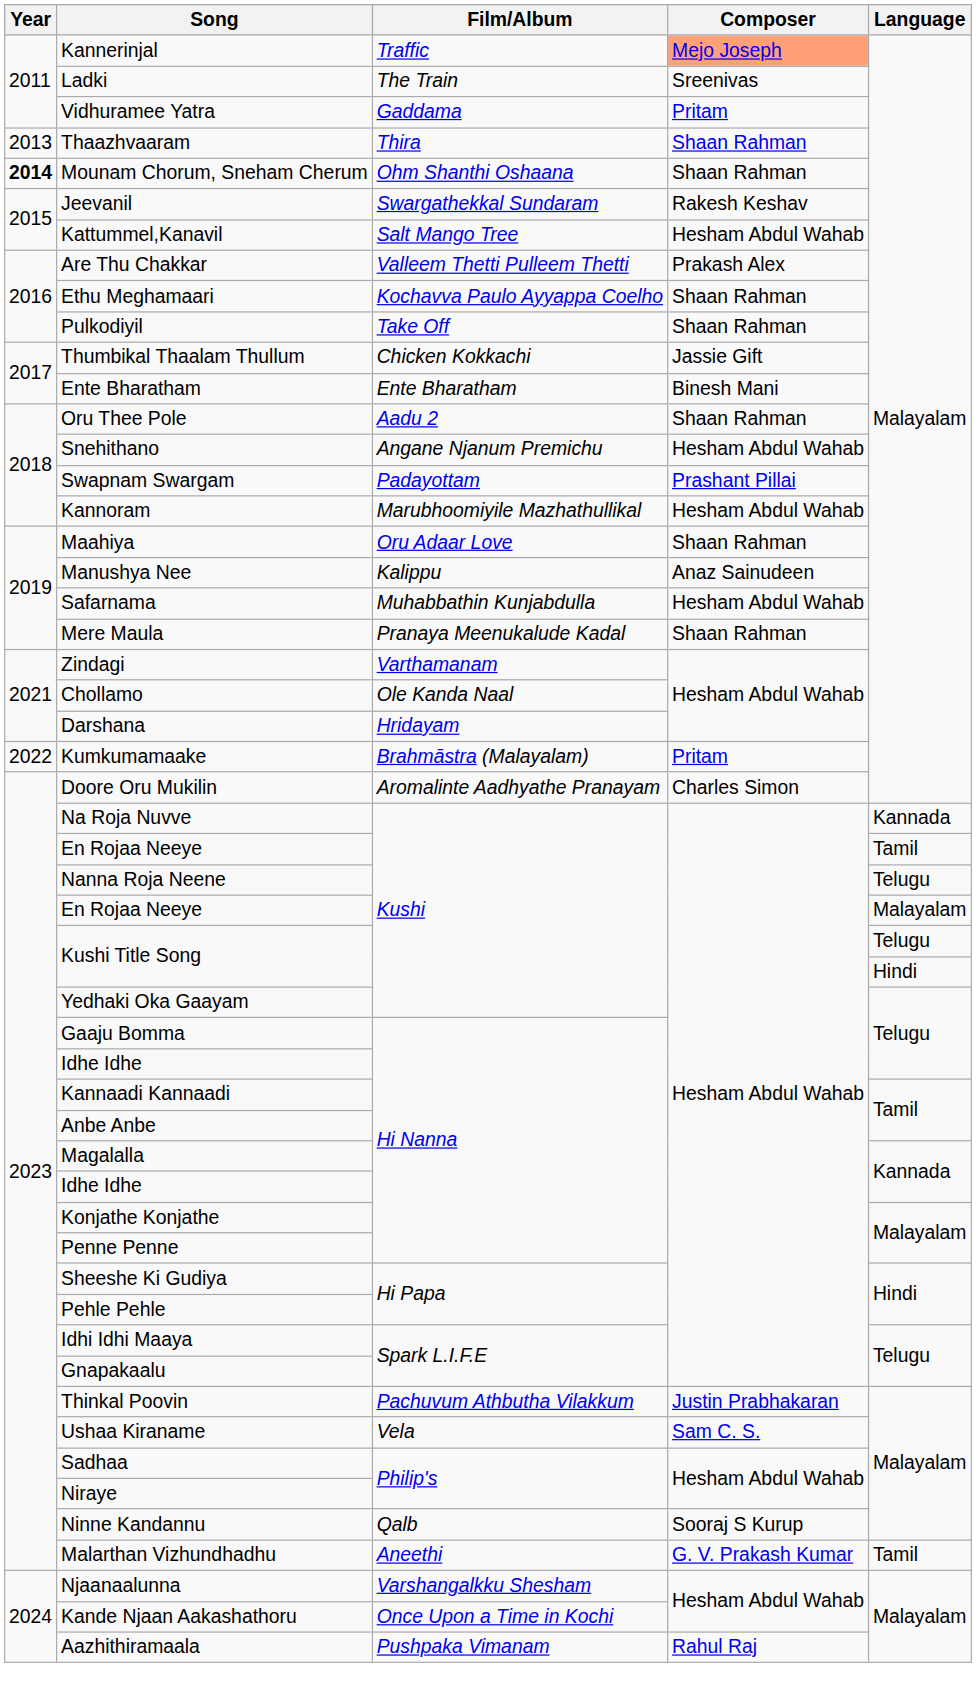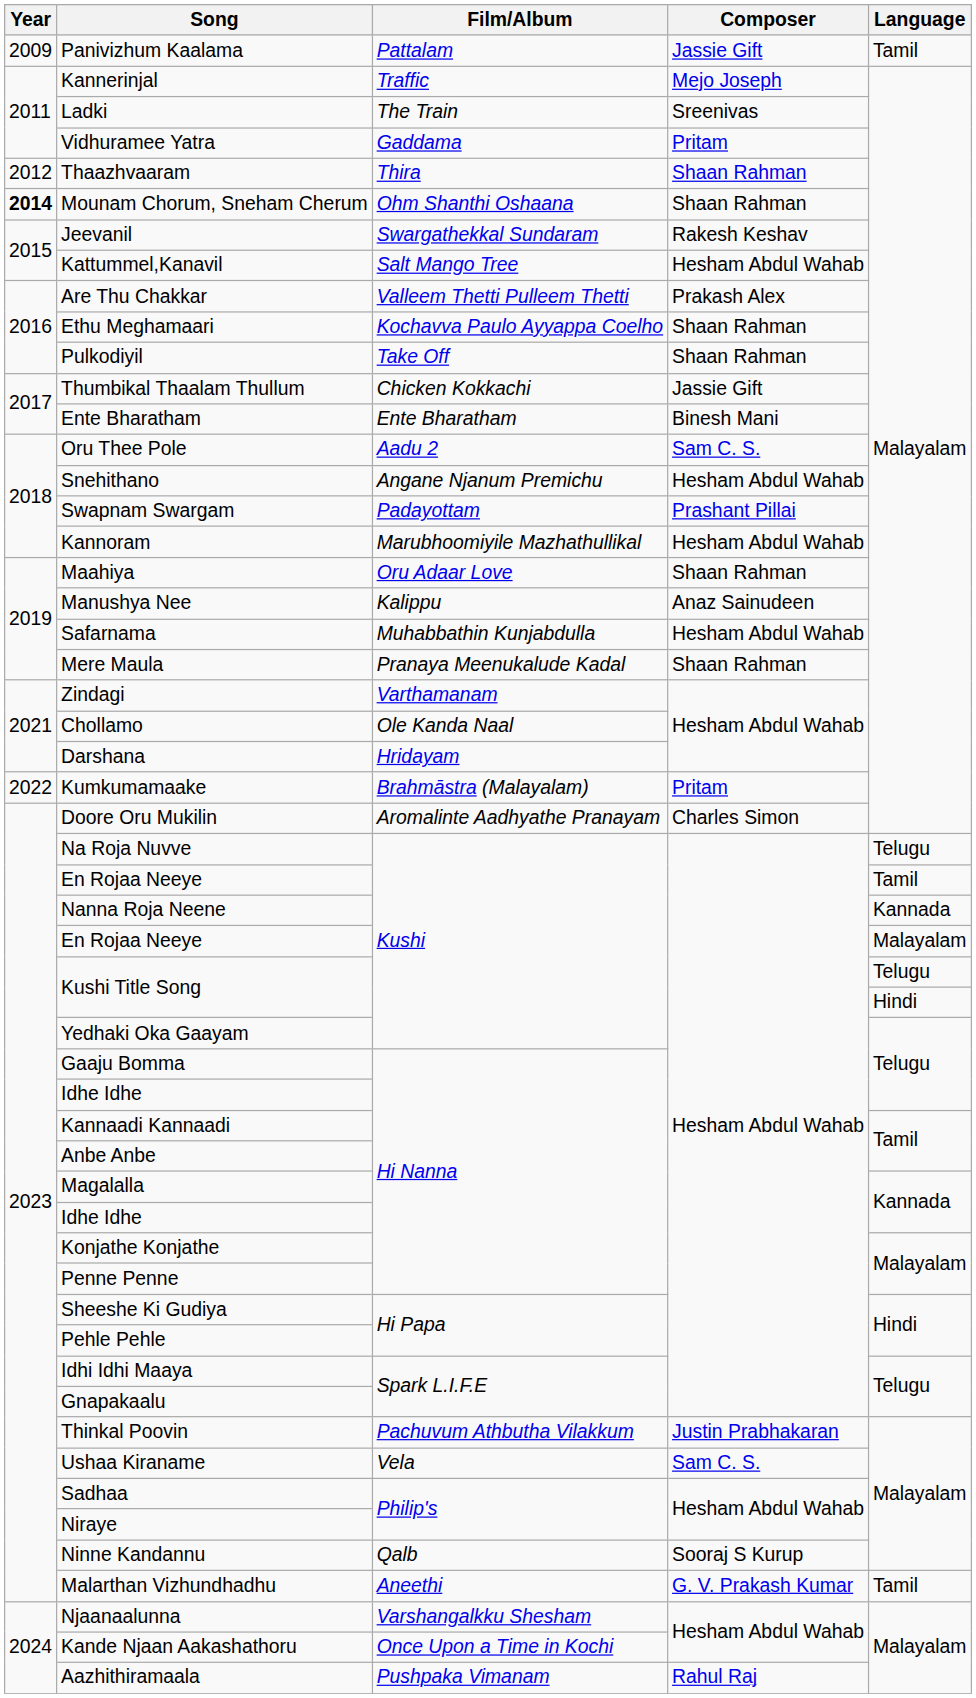 <table class="wikitable sortable">
 <tr style="background:#ccc; text-align:center;">
 <th>Year</th>
 <th>Song</th>
 <th>Film/Album</th>
 <th>Composer</th>
 <th>Language</th>
 </tr>
 <tr>
+<td>2009</td>
+<td>Panivizhum Kaalama</td>
+<td><em><a href='#'>Pattalam</a></em></td>
+<td><a href='#'>Jassie Gift</a></td>
+<td>Tamil</td>
+</tr>
+<tr>
 <td rowspan="3">2011</td>
 <td>Kannerinjal</td>
 <td><em><a href='#'>Traffic</a></em></td>
-<td style="background: lightsalmon;"><a href='#'>Mejo Joseph</a></td>
+<td><a href='#'>Mejo Joseph</a></td>
 <td rowspan="25">Malayalam</td>
 </tr>
 <tr>
 <td>Ladki</td>
 <td><em>The Train</em></td>
 <td>Sreenivas</td>
 </tr>
 <tr>
 <td>Vidhuramee Yatra</td>
 <td><em><a href='#'>Gaddama</a></em></td>
 <td><a href='#'>Pritam</a></td>
 </tr>
 <tr>
-<td>2013</td>
+<td>2012</td>
 <td>Thaazhvaaram</td>
 <td><em><a href='#'>Thira</a></em></td>
 <td><a href='#'>Shaan Rahman</a></td>
 </tr>
 <tr>
 <td><strong>2014</strong></td>
 <td>Mounam Chorum, Sneham Cherum</td>
 <td><em><a href='#'>Ohm Shanthi Oshaana</a></em></td>
 <td>Shaan Rahman</td>
 </tr>
 <tr>
 <td rowspan="2">2015</td>
 <td>Jeevanil</td>
 <td><em><a href='#'>Swargathekkal Sundaram</a></em></td>
 <td>Rakesh Keshav</td>
 </tr>
 <tr>
 <td>Kattummel,Kanavil</td>
 <td><em><a href='#'>Salt Mango Tree</a></em></td>
 <td>Hesham Abdul Wahab</td>
 </tr>
 <tr>
 <td rowspan="3">2016</td>
 <td>Are Thu Chakkar</td>
 <td><em><a href='#'>Valleem Thetti Pulleem Thetti</a></em></td>
 <td>Prakash Alex</td>
 </tr>
 <tr>
 <td>Ethu Meghamaari</td>
 <td><em><a href='#'>Kochavva Paulo Ayyappa Coelho</a></em></td>
 <td>Shaan Rahman</td>
 </tr>
 <tr>
 <td>Pulkodiyil</td>
 <td><em><a href='#'>Take Off</a></em></td>
 <td>Shaan Rahman</td>
 </tr>
 <tr>
 <td rowspan="2">2017</td>
 <td>Thumbikal Thaalam Thullum</td>
 <td><em>Chicken Kokkachi</em></td>
 <td>Jassie Gift</td>
 </tr>
 <tr>
 <td>Ente Bharatham</td>
 <td><em>Ente Bharatham</em></td>
 <td>Binesh Mani</td>
 </tr>
 <tr>
 <td rowspan="4">2018</td>
 <td>Oru Thee Pole</td>
 <td><em><a href='#'>Aadu 2</a></em></td>
-<td>Shaan Rahman</td>
+<td><a href='#'>Sam C. S.</a></td>
 </tr>
 <tr>
 <td>Snehithano</td>
 <td><em>Angane Njanum Premichu</em></td>
 <td>Hesham Abdul Wahab</td>
 </tr>
 <tr>
 <td>Swapnam Swargam</td>
 <td><em><a href='#'>Padayottam</a></em></td>
 <td><a href='#'>Prashant Pillai</a></td>
 </tr>
 <tr>
 <td>Kannoram</td>
 <td><em>Marubhoomiyile Mazhathullikal</em></td>
 <td>Hesham Abdul Wahab</td>
 </tr>
 <tr>
 <td rowspan="4">2019</td>
 <td>Maahiya</td>
 <td><em><a href='#'>Oru Adaar Love</a></em></td>
 <td>Shaan Rahman</td>
 </tr>
 <tr>
 <td>Manushya Nee</td>
 <td><em>Kalippu</em></td>
 <td>Anaz Sainudeen</td>
 </tr>
 <tr>
 <td>Safarnama</td>
 <td><em>Muhabbathin Kunjabdulla</em></td>
 <td>Hesham Abdul Wahab</td>
 </tr>
 <tr>
 <td>Mere Maula</td>
 <td><em>Pranaya Meenukalude Kadal</em></td>
 <td>Shaan Rahman</td>
 </tr>
 <tr>
 <td rowspan="3">2021</td>
 <td>Zindagi</td>
 <td><em><a href='#'>Varthamanam</a></em></td>
 <td rowspan="3">Hesham Abdul Wahab</td>
 </tr>
 <tr>
 <td>Chollamo</td>
 <td><em>Ole Kanda Naal</em></td>
 </tr>
 <tr>
 <td>Darshana</td>
 <td><em><a href='#'>Hridayam</a></em></td>
 </tr>
 <tr>
 <td rowspan"1">2022</td>
 <td>Kumkumamaake</td>
 <td><em><a href='#'>Brahmāstra</a> (Malayalam)</em></td>
 <td><a href='#'>Pritam</a></td>
 </tr>
 <tr>
 <td rowspan="26">2023</td>
 <td>Doore Oru Mukilin</td>
 <td><em>Aromalinte Aadhyathe Pranayam</em></td>
 <td>Charles Simon</td>
 </tr>
 <tr>
 <td>Na Roja Nuvve</td>
 <td rowspan="7"><a href='#'><em>Kushi</em></a></td>
 <td rowspan="19">Hesham Abdul Wahab</td>
-<td>Kannada</td>
+<td>Telugu</td>
 </tr>
 <tr>
 <td>En Rojaa Neeye</td>
 <td>Tamil</td>
 </tr>
 <tr>
 <td>Nanna Roja Neene</td>
-<td>Telugu</td>
+<td>Kannada</td>
 </tr>
 <tr>
 <td>En Rojaa Neeye</td>
 <td>Malayalam</td>
 </tr>
 <tr>
 <td rowspan="2">Kushi Title Song</td>
 <td>Telugu</td>
 </tr>
 <tr>
 <td>Hindi</td>
 </tr>
 <tr>
 <td>Yedhaki Oka Gaayam</td>
 <td rowspan="3">Telugu</td>
 </tr>
 <tr>
 <td>Gaaju Bomma</td>
 <td rowspan="8"><em><a href='#'>Hi Nanna</a></em></td>
 </tr>
 <tr>
 <td>Idhe Idhe</td>
 </tr>
 <tr>
 <td>Kannaadi Kannaadi</td>
 <td rowspan="2">Tamil</td>
 </tr>
 <tr>
 <td>Anbe Anbe</td>
 </tr>
 <tr>
 <td>Magalalla</td>
 <td rowspan="2">Kannada</td>
 </tr>
 <tr>
 <td>Idhe Idhe</td>
 </tr>
 <tr>
 <td>Konjathe Konjathe</td>
 <td rowspan="2">Malayalam</td>
 </tr>
 <tr>
 <td>Penne Penne</td>
 </tr>
 <tr>
 <td>Sheeshe Ki Gudiya</td>
 <td rowspan="2"><em>Hi Papa</em></td>
 <td rowspan="2">Hindi</td>
 </tr>
 <tr>
 <td>Pehle Pehle</td>
 </tr>
 <tr>
 <td>Idhi Idhi Maaya</td>
 <td rowspan="2"><em>Spark L.I.F.E</em></td>
 <td rowspan="2">Telugu</td>
 </tr>
 <tr>
 <td>Gnapakaalu</td>
 </tr>
 <tr>
 <td>Thinkal Poovin</td>
 <td><em><a href='#'>Pachuvum Athbutha Vilakkum</a></em></td>
 <td><a href='#'>Justin Prabhakaran</a></td>
 <td rowspan="5">Malayalam</td>
 </tr>
 <tr>
 <td>Ushaa Kiraname</td>
 <td><em>Vela</em></td>
 <td><a href='#'>Sam C. S.</a></td>
 </tr>
 <tr>
 <td>Sadhaa</td>
 <td rowspan="2"><a href='#'><em>Philip's</em></a></td>
 <td rowspan="2">Hesham Abdul Wahab</td>
 </tr>
 <tr>
 <td>Niraye</td>
 </tr>
 <tr>
 <td>Ninne Kandannu</td>
 <td><em>Qalb</em></td>
 <td>Sooraj S Kurup</td>
 </tr>
 <tr>
 <td>Malarthan Vizhundhadhu</td>
 <td><em><a href='#'>Aneethi</a></em></td>
 <td><a href='#'>G. V. Prakash Kumar</a></td>
 <td>Tamil</td>
 </tr>
 <tr>
 <td rowspan="3">2024</td>
 <td>Njaanaalunna</td>
 <td><em><a href='#'>Varshangalkku Shesham</a></em></td>
 <td rowspan="2">Hesham Abdul Wahab</td>
 <td rowspan="3">Malayalam</td>
 </tr>
 <tr>
 <td>Kande Njaan Aakashathoru</td>
 <td><em><a href='#'>Once Upon a Time in Kochi</a></em></td>
 </tr>
 <tr>
 <td>Aazhithiramaala</td>
 <td><a href='#'><em>Pushpaka Vimanam</em></a></td>
 <td><a href='#'>Rahul Raj</a></td>
 </tr>
 </table>
